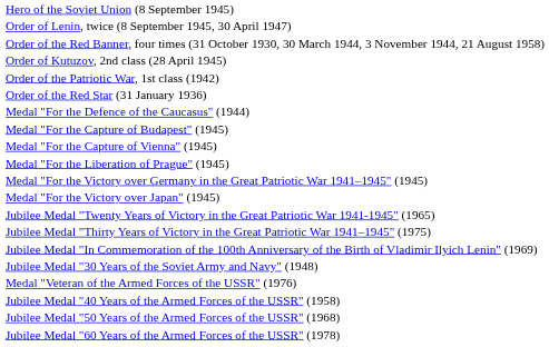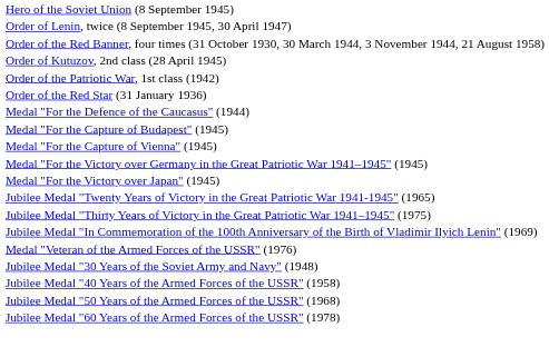 <table>
 <tr>
 <td></td>
 <td><a href='#'>Hero of the Soviet Union</a> (8 September 1945)</td>
 </tr>
 <tr>
 <td></td>
 <td><a href='#'>Order of Lenin</a>, twice (8 September 1945, 30 April 1947)</td>
 </tr>
 <tr>
 <td></td>
 <td><a href='#'>Order of the Red Banner</a>, four times (31 October 1930, 30 March 1944, 3 November 1944, 21 August 1958)</td>
 </tr>
 <tr>
 <td></td>
 <td><a href='#'>Order of Kutuzov</a>, 2nd class (28 April 1945)</td>
 </tr>
 <tr>
 <td></td>
 <td><a href='#'>Order of the Patriotic War</a>, 1st class (1942)</td>
 </tr>
 <tr>
 <td></td>
 <td><a href='#'>Order of the Red Star</a> (31 January 1936)</td>
 </tr>
 <tr>
 <td></td>
 <td><a href='#'>Medal "For the Defence of the Caucasus"</a> (1944)</td>
 </tr>
 <tr>
 <td></td>
 <td><a href='#'>Medal "For the Capture of Budapest"</a> (1945)</td>
 </tr>
 <tr>
 <td></td>
 <td><a href='#'>Medal "For the Capture of Vienna"</a> (1945)</td>
 </tr>
 <tr>
 <td></td>
-<td><a href='#'>Medal "For the Liberation of Prague"</a> (1945)</td>
-</tr>
-<tr>
-<td></td>
 <td><a href='#'>Medal "For the Victory over Germany in the Great Patriotic War 1941–1945"</a> (1945)</td>
 </tr>
 <tr>
 <td></td>
 <td><a href='#'>Medal "For the Victory over Japan"</a> (1945)</td>
 </tr>
 <tr>
 <td></td>
 <td><a href='#'>Jubilee Medal "Twenty Years of Victory in the Great Patriotic War 1941-1945"</a> (1965)</td>
 </tr>
 <tr>
 <td></td>
 <td><a href='#'>Jubilee Medal "Thirty Years of Victory in the Great Patriotic War 1941–1945"</a> (1975)</td>
 </tr>
 <tr>
 <td></td>
 <td><a href='#'>Jubilee Medal "In Commemoration of the 100th Anniversary of the Birth of Vladimir Ilyich Lenin"</a> (1969)</td>
 </tr>
 <tr>
 <td></td>
-<td><a href='#'>Jubilee Medal "30 Years of the Soviet Army and Navy"</a> (1948)</td>
+<td><a href='#'>Medal "Veteran of the Armed Forces of the USSR"</a> (1976)</td>
 </tr>
 <tr>
 <td></td>
-<td><a href='#'>Medal "Veteran of the Armed Forces of the USSR"</a> (1976)</td>
+<td><a href='#'>Jubilee Medal "30 Years of the Soviet Army and Navy"</a> (1948)</td>
 </tr>
 <tr>
 <td></td>
 <td><a href='#'>Jubilee Medal "40 Years of the Armed Forces of the USSR"</a> (1958)</td>
 </tr>
 <tr>
 <td></td>
 <td><a href='#'>Jubilee Medal "50 Years of the Armed Forces of the USSR"</a> (1968)</td>
 </tr>
 <tr>
 <td></td>
 <td><a href='#'>Jubilee Medal "60 Years of the Armed Forces of the USSR"</a> (1978)</td>
 </tr>
 <tr>
 </tr>
 </table>
